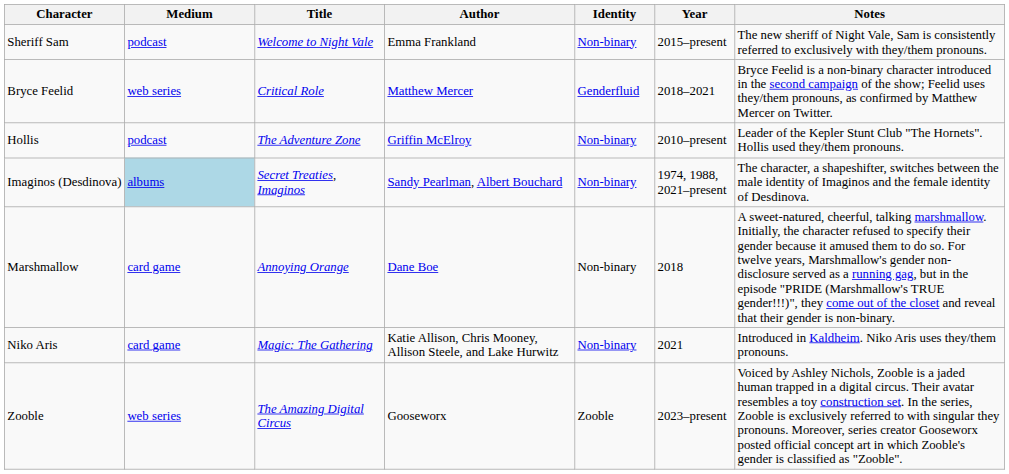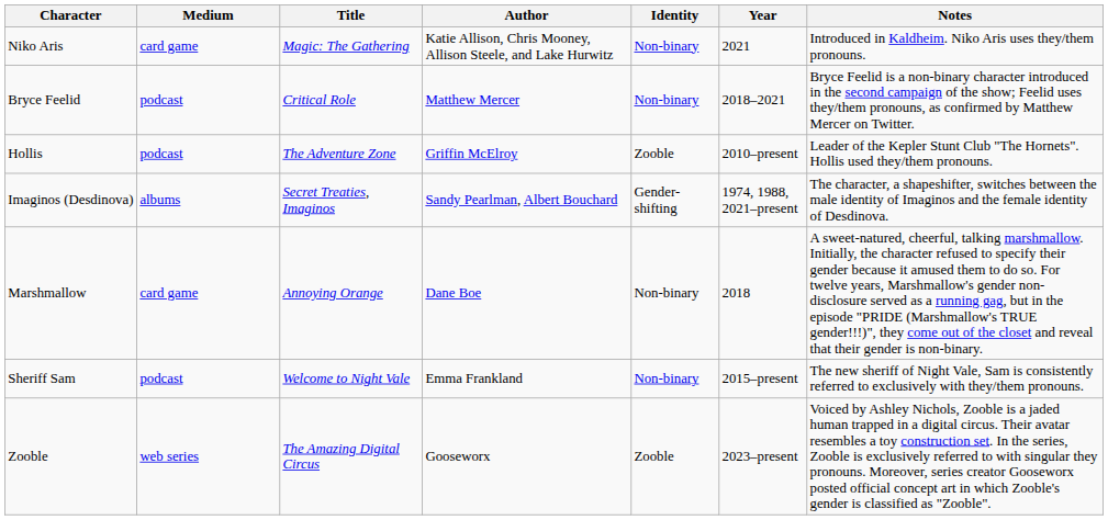 <table class="wikitable sortable" style="width:99%">
 <tr>
 <th style="width:12%;">Character</th>
 <th style="width:13%;">Medium</th>
 <th style="width:13%;">Title</th>
 <th style="width:19%;">Author</th>
 <th style="width:8%;">Identity</th>
 <th style="width:8%;">Year</th>
 <th style="width:34%;">Notes</th>
 </tr>
 <tr>
-<td>Sheriff Sam</td>
-<td><a href='#'>podcast</a></td>
-<td><em><a href='#'>Welcome to Night Vale</a></em></td>
-<td>Emma Frankland</td>
+<td>Niko Aris</td>
+<td><a href='#'>card game</a></td>
+<td><em><a href='#'>Magic: The Gathering</a></em></td>
+<td>Katie Allison, Chris Mooney, Allison Steele, and Lake Hurwitz</td>
 <td><a href='#'>Non-binary</a></td>
-<td>2015–present</td>
-<td>The new sheriff of Night Vale, Sam is consistently referred to exclusively with they/them pronouns.</td>
+<td>2021</td>
+<td>Introduced in <a href='#'>Kaldheim</a>. Niko Aris uses they/them pronouns.</td>
 </tr>
 <tr>
 <td>Bryce Feelid</td>
-<td><a href='#'>web series</a></td>
+<td><a href='#'>podcast</a></td>
 <td><em><a href='#'>Critical Role</a></em></td>
 <td><a href='#'>Matthew Mercer</a></td>
-<td><a href='#'>Genderfluid</a></td>
+<td><a href='#'>Non-binary</a></td>
 <td>2018–2021</td>
 <td>Bryce Feelid is a non-binary character introduced in the <a href='#'>second campaign</a> of the show; Feelid uses they/them pronouns, as confirmed by Matthew Mercer on Twitter.</td>
 </tr>
 <tr>
 <td>Hollis</td>
 <td><a href='#'>podcast</a></td>
 <td><em><a href='#'>The Adventure Zone</a></em></td>
 <td><a href='#'>Griffin McElroy</a></td>
-<td><a href='#'>Non-binary</a></td>
+<td>Zooble</td>
 <td>2010–present</td>
 <td>Leader of the Kepler Stunt Club "The Hornets". Hollis used they/them pronouns.</td>
 </tr>
 <tr>
 <td>Imaginos (Desdinova)</td>
-<td style="background: lightblue;"><a href='#'>albums</a></td>
+<td><a href='#'>albums</a></td>
 <td><em><a href='#'>Secret Treaties</a></em>, <em><a href='#'>Imaginos</a></em></td>
 <td><a href='#'>Sandy Pearlman</a>, <a href='#'>Albert Bouchard</a></td>
-<td><a href='#'>Non-binary</a></td>
+<td>Gender-shifting</td>
 <td>1974, 1988, 2021–present</td>
 <td>The character, a shapeshifter, switches between the male identity of Imaginos and the female identity of Desdinova.</td>
 </tr>
 <tr>
 <td>Marshmallow</td>
 <td><a href='#'>card game</a></td>
 <td><em><a href='#'>Annoying Orange</a></em></td>
 <td><a href='#'>Dane Boe</a></td>
 <td>Non-binary</td>
 <td>2018</td>
 <td>A sweet-natured, cheerful, talking <a href='#'>marshmallow</a>. Initially, the character refused to specify their gender because it amused them to do so. For twelve years, Marshmallow's gender non-disclosure served as a <a href='#'>running gag</a>, but in the episode "PRIDE (Marshmallow's TRUE gender!!!)", they <a href='#'>come out of the closet</a> and reveal that their gender is non-binary.</td>
 </tr>
 <tr>
-<td>Niko Aris</td>
-<td><a href='#'>card game</a></td>
-<td><em><a href='#'>Magic: The Gathering</a></em></td>
-<td>Katie Allison, Chris Mooney, Allison Steele, and Lake Hurwitz</td>
+<td>Sheriff Sam</td>
+<td><a href='#'>podcast</a></td>
+<td><em><a href='#'>Welcome to Night Vale</a></em></td>
+<td>Emma Frankland</td>
 <td><a href='#'>Non-binary</a></td>
-<td>2021</td>
-<td>Introduced in <a href='#'>Kaldheim</a>. Niko Aris uses they/them pronouns.</td>
+<td>2015–present</td>
+<td>The new sheriff of Night Vale, Sam is consistently referred to exclusively with they/them pronouns.</td>
 </tr>
 <tr>
 <td>Zooble</td>
 <td><a href='#'>web series</a></td>
 <td><em><a href='#'>The Amazing Digital Circus</a></em></td>
 <td>Gooseworx</td>
 <td>Zooble</td>
 <td>2023–present</td>
 <td>Voiced by Ashley Nichols, Zooble is a jaded human trapped in a digital circus. Their avatar resembles a toy <a href='#'>construction set</a>. In the series, Zooble is exclusively referred to with singular they pronouns. Moreover, series creator Gooseworx posted official concept art in which Zooble's gender is classified as "Zooble".</td>
 </tr>
 </table>
